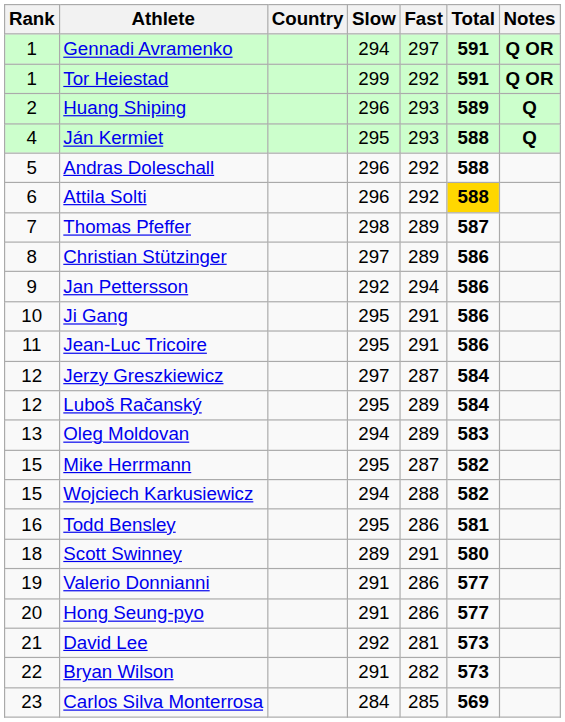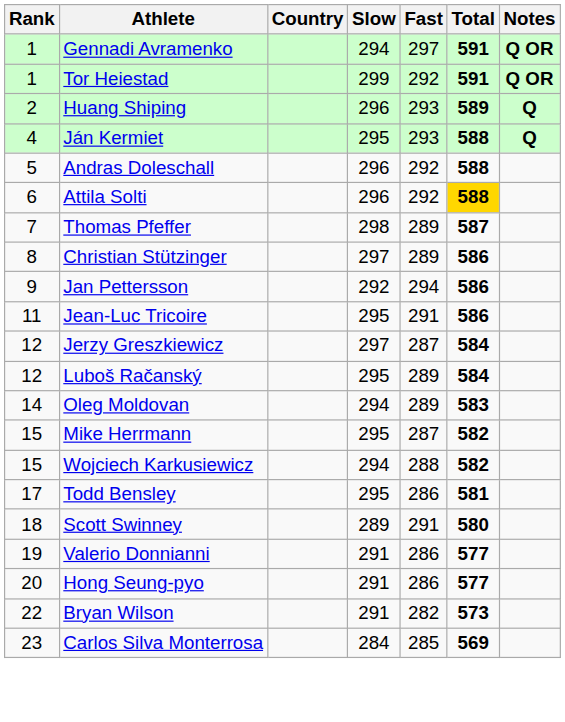 <table class="wikitable sortable" style="text-align: center">
 <tr>
 <th>Rank</th>
 <th>Athlete</th>
 <th>Country</th>
 <th>Slow</th>
 <th>Fast</th>
 <th>Total</th>
 <th>Notes</th>
 </tr>
 <tr bgcolor=#ccffcc>
 <td>1</td>
 <td align=left><a href='#'>Gennadi Avramenko</a></td>
 <td align=left></td>
 <td>294</td>
 <td>297</td>
 <td><strong>591</strong></td>
 <td><strong>Q OR</strong></td>
 </tr>
 <tr bgcolor=#ccffcc>
 <td>1</td>
 <td align=left><a href='#'>Tor Heiestad</a></td>
 <td align=left></td>
 <td>299</td>
 <td>292</td>
 <td><strong>591</strong></td>
 <td><strong>Q OR</strong></td>
 </tr>
 <tr bgcolor=#ccffcc>
 <td>2</td>
 <td align=left><a href='#'>Huang Shiping</a></td>
 <td align=left></td>
 <td>296</td>
 <td>293</td>
 <td><strong>589</strong></td>
 <td><strong>Q</strong></td>
 </tr>
 <tr bgcolor=#ccffcc>
 <td>4</td>
 <td align=left><a href='#'>Ján Kermiet</a></td>
 <td align=left></td>
 <td>295</td>
 <td>293</td>
 <td><strong>588</strong></td>
 <td><strong>Q</strong></td>
 </tr>
 <tr>
 <td>5</td>
 <td align=left><a href='#'>Andras Doleschall</a></td>
 <td align=left></td>
 <td>296</td>
 <td>292</td>
 <td><strong>588</strong></td>
 <td></td>
 </tr>
 <tr>
 <td>6</td>
 <td align=left><a href='#'>Attila Solti</a></td>
 <td align=left></td>
 <td>296</td>
 <td>292</td>
 <td style="background: gold;"><strong>588</strong></td>
 <td></td>
 </tr>
 <tr>
 <td>7</td>
 <td align=left><a href='#'>Thomas Pfeffer</a></td>
 <td align=left></td>
 <td>298</td>
 <td>289</td>
 <td><strong>587</strong></td>
 <td></td>
 </tr>
 <tr>
 <td>8</td>
 <td align=left><a href='#'>Christian Stützinger</a></td>
 <td align=left></td>
 <td>297</td>
 <td>289</td>
 <td><strong>586</strong></td>
 <td></td>
 </tr>
 <tr>
 <td>9</td>
 <td align=left><a href='#'>Jan Pettersson</a></td>
 <td align=left></td>
 <td>292</td>
 <td>294</td>
 <td><strong>586</strong></td>
 <td></td>
 </tr>
 <tr>
-<td>10</td>
-<td align=left><a href='#'>Ji Gang</a></td>
-<td align=left></td>
-<td>295</td>
-<td>291</td>
-<td><strong>586</strong></td>
-<td></td>
-</tr>
-<tr>
 <td>11</td>
 <td align=left><a href='#'>Jean-Luc Tricoire</a></td>
 <td align=left></td>
 <td>295</td>
 <td>291</td>
 <td><strong>586</strong></td>
 <td></td>
 </tr>
 <tr>
 <td>12</td>
 <td align=left><a href='#'>Jerzy Greszkiewicz</a></td>
 <td align=left></td>
 <td>297</td>
 <td>287</td>
 <td><strong>584</strong></td>
 <td></td>
 </tr>
 <tr>
 <td>12</td>
 <td align=left><a href='#'>Luboš Račanský</a></td>
 <td align=left></td>
 <td>295</td>
 <td>289</td>
 <td><strong>584</strong></td>
 <td></td>
 </tr>
 <tr>
-<td>13</td>
+<td>14</td>
 <td align=left><a href='#'>Oleg Moldovan</a></td>
 <td align=left></td>
 <td>294</td>
 <td>289</td>
 <td><strong>583</strong></td>
 <td></td>
 </tr>
 <tr>
 <td>15</td>
 <td align=left><a href='#'>Mike Herrmann</a></td>
 <td align=left></td>
 <td>295</td>
 <td>287</td>
 <td><strong>582</strong></td>
 <td></td>
 </tr>
 <tr>
 <td>15</td>
 <td align=left><a href='#'>Wojciech Karkusiewicz</a></td>
 <td align=left></td>
 <td>294</td>
 <td>288</td>
 <td><strong>582</strong></td>
 <td></td>
 </tr>
 <tr>
-<td>16</td>
+<td>17</td>
 <td align=left><a href='#'>Todd Bensley</a></td>
 <td align=left></td>
 <td>295</td>
 <td>286</td>
 <td><strong>581</strong></td>
 <td></td>
 </tr>
 <tr>
 <td>18</td>
 <td align=left><a href='#'>Scott Swinney</a></td>
 <td align=left></td>
 <td>289</td>
 <td>291</td>
 <td><strong>580</strong></td>
 <td></td>
 </tr>
 <tr>
 <td>19</td>
 <td align=left><a href='#'>Valerio Donnianni</a></td>
 <td align=left></td>
 <td>291</td>
 <td>286</td>
 <td><strong>577</strong></td>
 <td></td>
 </tr>
 <tr>
 <td>20</td>
 <td align=left><a href='#'>Hong Seung-pyo</a></td>
 <td align=left></td>
 <td>291</td>
 <td>286</td>
 <td><strong>577</strong></td>
 <td></td>
 </tr>
 <tr>
-<td>21</td>
-<td align=left><a href='#'>David Lee</a></td>
-<td align=left></td>
-<td>292</td>
-<td>281</td>
-<td><strong>573</strong></td>
-<td></td>
-</tr>
-<tr>
 <td>22</td>
 <td align=left><a href='#'>Bryan Wilson</a></td>
 <td align=left></td>
 <td>291</td>
 <td>282</td>
 <td><strong>573</strong></td>
 <td></td>
 </tr>
 <tr>
 <td>23</td>
 <td align=left><a href='#'>Carlos Silva Monterrosa</a></td>
 <td align=left></td>
 <td>284</td>
 <td>285</td>
 <td><strong>569</strong></td>
 <td></td>
 </tr>
 </table>
